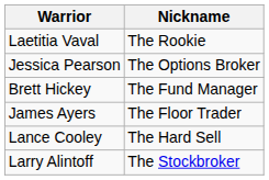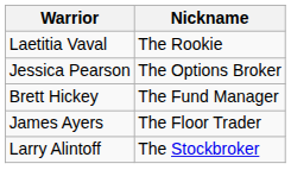 <table class=wikitable>
 <tr>
 <th>Warrior</th>
 <th>Nickname</th>
 </tr>
 <tr>
 <td>Laetitia Vaval</td>
 <td>The Rookie</td>
 </tr>
 <tr>
 <td>Jessica Pearson</td>
 <td>The Options Broker</td>
 </tr>
 <tr>
 <td>Brett Hickey</td>
 <td>The Fund Manager</td>
 </tr>
 <tr>
 <td>James Ayers</td>
 <td>The Floor Trader</td>
 </tr>
 <tr>
-<td>Lance Cooley</td>
-<td>The Hard Sell</td>
-</tr>
-<tr>
 <td>Larry Alintoff</td>
 <td>The <a href='#'>Stockbroker</a></td>
 </tr>
 </table>
